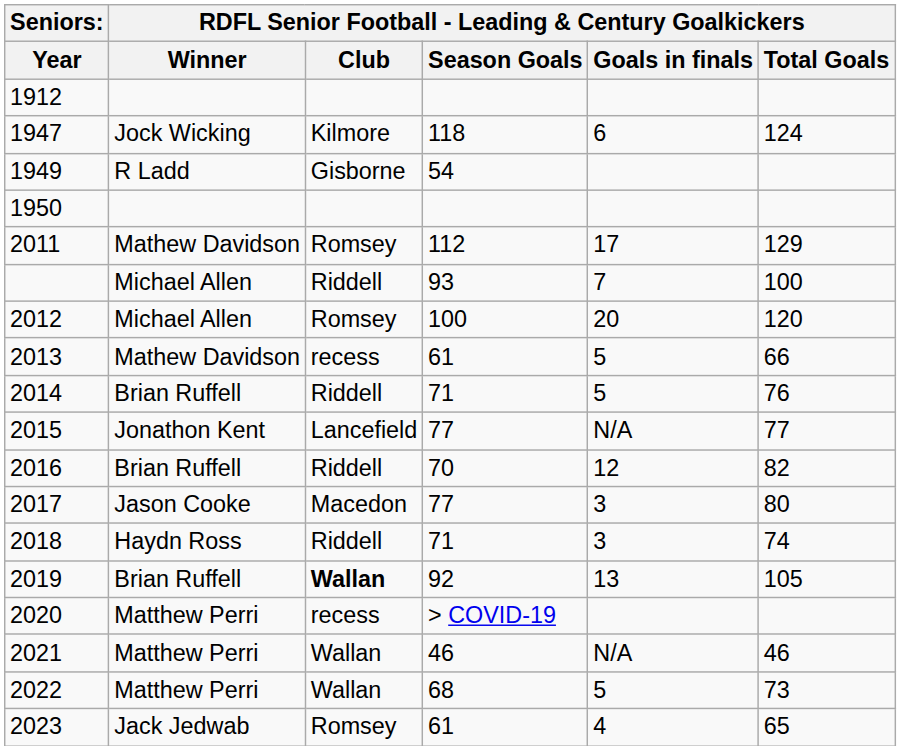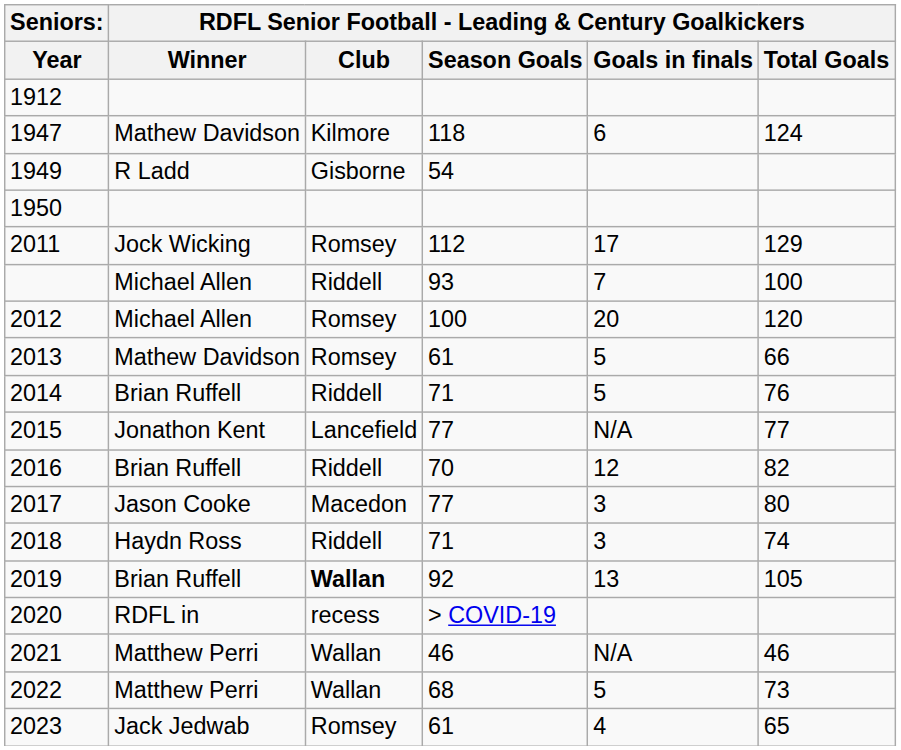 <table class="wikitable collapsible collapsed">
 <tr>
 <th>Seniors:</th>
 <th colspan=9>RDFL Senior Football - Leading & Century Goalkickers</th>
 </tr>
 <tr>
 <th>Year</th>
 <th>Winner</th>
 <th>Club</th>
 <th>Season Goals</th>
 <th>Goals in finals</th>
 <th>Total Goals</th>
 </tr>
 <tr>
 <td>1912</td>
 <td></td>
 <td></td>
 <td></td>
 <td></td>
 <td></td>
 </tr>
 <tr>
 <td>1947</td>
-<td>Jock Wicking</td>
+<td>Mathew Davidson</td>
 <td>Kilmore</td>
 <td>118</td>
 <td>6</td>
 <td>124</td>
 </tr>
 <tr>
 <td>1949</td>
 <td>R Ladd</td>
 <td>Gisborne</td>
 <td>54</td>
 <td></td>
 <td></td>
 </tr>
 <tr>
 <td>1950</td>
 <td></td>
 <td></td>
 <td></td>
 <td></td>
 <td></td>
 </tr>
 <tr>
 <td>2011</td>
-<td>Mathew Davidson</td>
+<td>Jock Wicking</td>
 <td>Romsey</td>
 <td>112</td>
 <td>17</td>
 <td>129</td>
 </tr>
 <tr>
 <td></td>
 <td>Michael Allen</td>
 <td>Riddell</td>
 <td>93</td>
 <td>7</td>
 <td>100</td>
 </tr>
 <tr>
 <td>2012</td>
 <td>Michael Allen</td>
 <td>Romsey</td>
 <td>100</td>
 <td>20</td>
 <td>120</td>
 </tr>
 <tr>
 <td>2013</td>
 <td>Mathew Davidson</td>
-<td>recess</td>
+<td>Romsey</td>
 <td>61</td>
 <td>5</td>
 <td>66</td>
 </tr>
 <tr>
 <td>2014</td>
 <td>Brian Ruffell</td>
 <td>Riddell</td>
 <td>71</td>
 <td>5</td>
 <td>76</td>
 </tr>
 <tr>
 <td>2015</td>
 <td>Jonathon Kent</td>
 <td>Lancefield</td>
 <td>77</td>
 <td>N/A</td>
 <td>77</td>
 </tr>
 <tr>
 <td>2016</td>
 <td>Brian Ruffell</td>
 <td>Riddell</td>
 <td>70</td>
 <td>12</td>
 <td>82</td>
 </tr>
 <tr>
 <td>2017</td>
 <td>Jason Cooke</td>
 <td>Macedon</td>
 <td>77</td>
 <td>3</td>
 <td>80</td>
 </tr>
 <tr>
 <td>2018</td>
 <td>Haydn Ross</td>
 <td>Riddell</td>
 <td>71</td>
 <td>3</td>
 <td>74</td>
 </tr>
 <tr>
 <td>2019</td>
 <td>Brian Ruffell</td>
 <td><strong>Wallan</strong></td>
 <td>92</td>
 <td>13</td>
 <td>105</td>
 </tr>
 <tr>
 <td>2020</td>
-<td>Matthew Perri</td>
+<td>RDFL in</td>
 <td>recess</td>
 <td>> <a href='#'>COVID-19</a></td>
 <td></td>
 <td></td>
 </tr>
 <tr>
 <td>2021</td>
 <td>Matthew Perri</td>
 <td>Wallan</td>
 <td>46</td>
 <td>N/A</td>
 <td>46</td>
 </tr>
 <tr>
 <td>2022</td>
 <td>Matthew Perri</td>
 <td>Wallan</td>
 <td>68</td>
 <td>5</td>
 <td>73</td>
 </tr>
 <tr>
 <td>2023</td>
 <td>Jack Jedwab</td>
 <td>Romsey</td>
 <td>61</td>
 <td>4</td>
 <td>65</td>
 </tr>
 <tr>
 </tr>
 </table>
